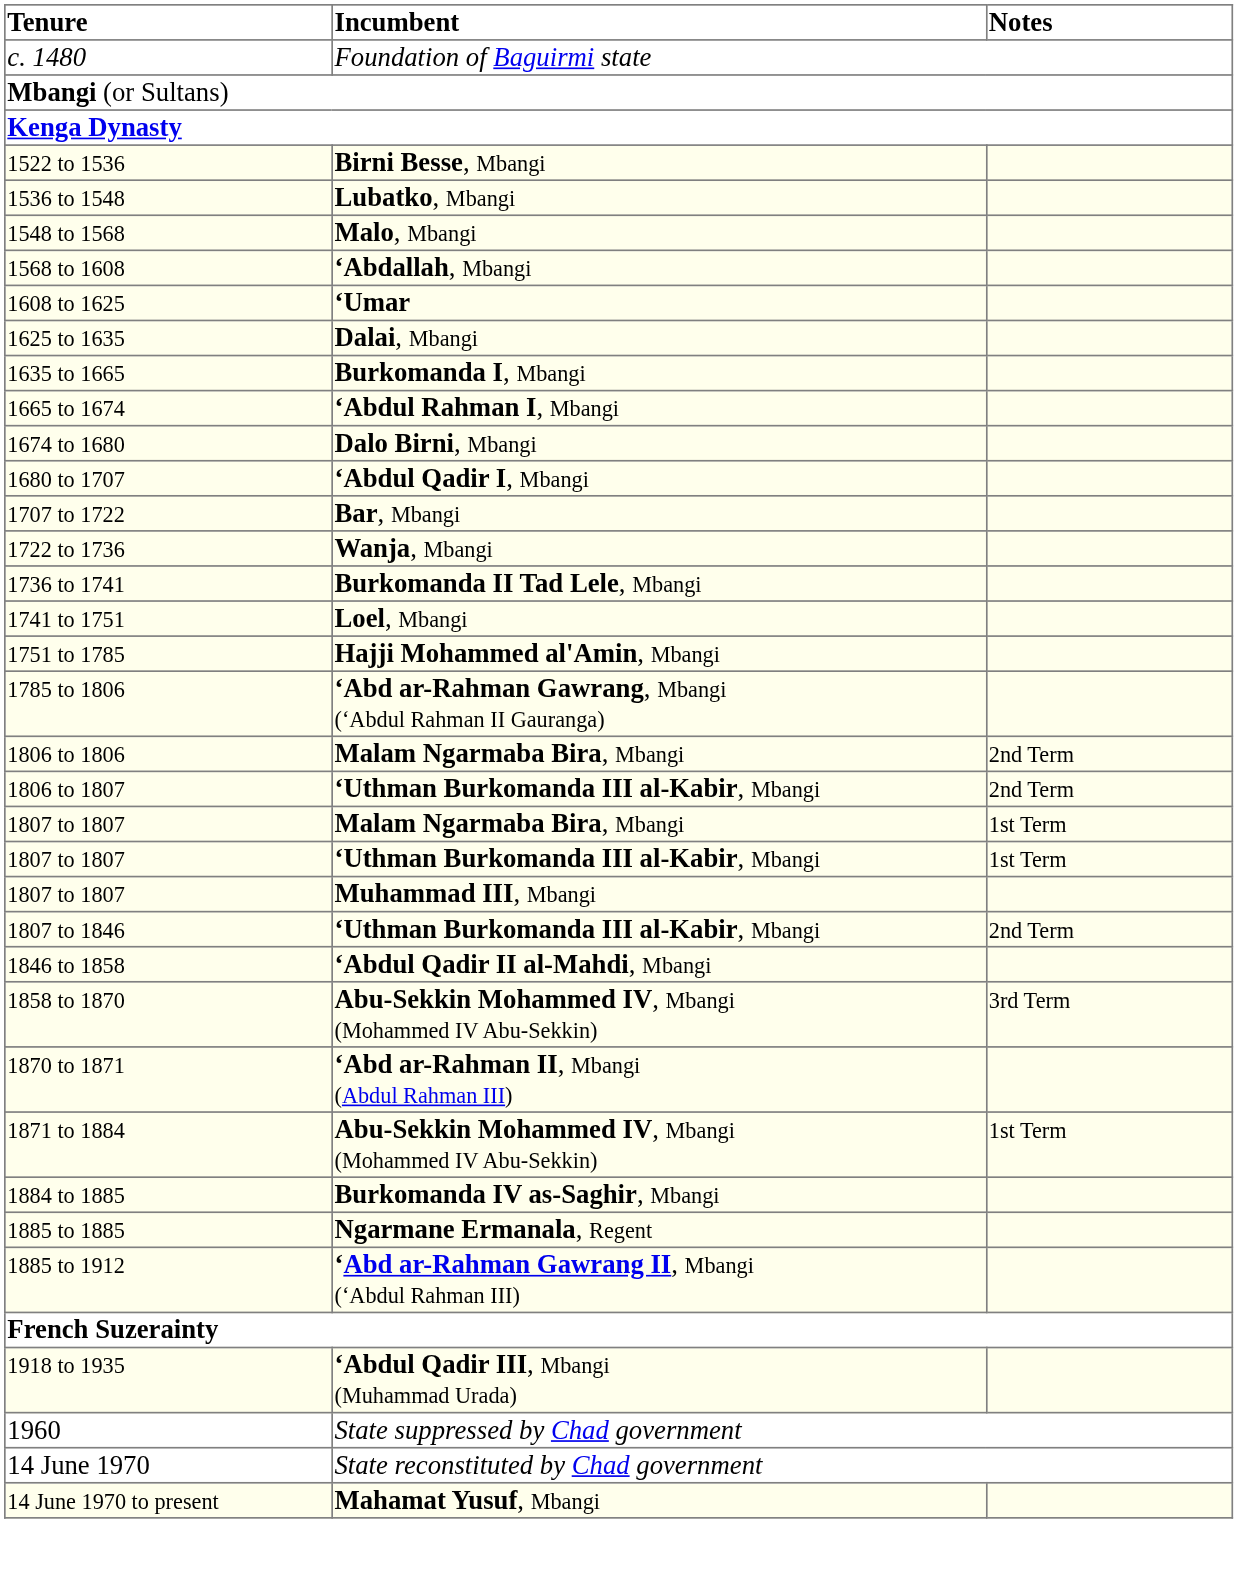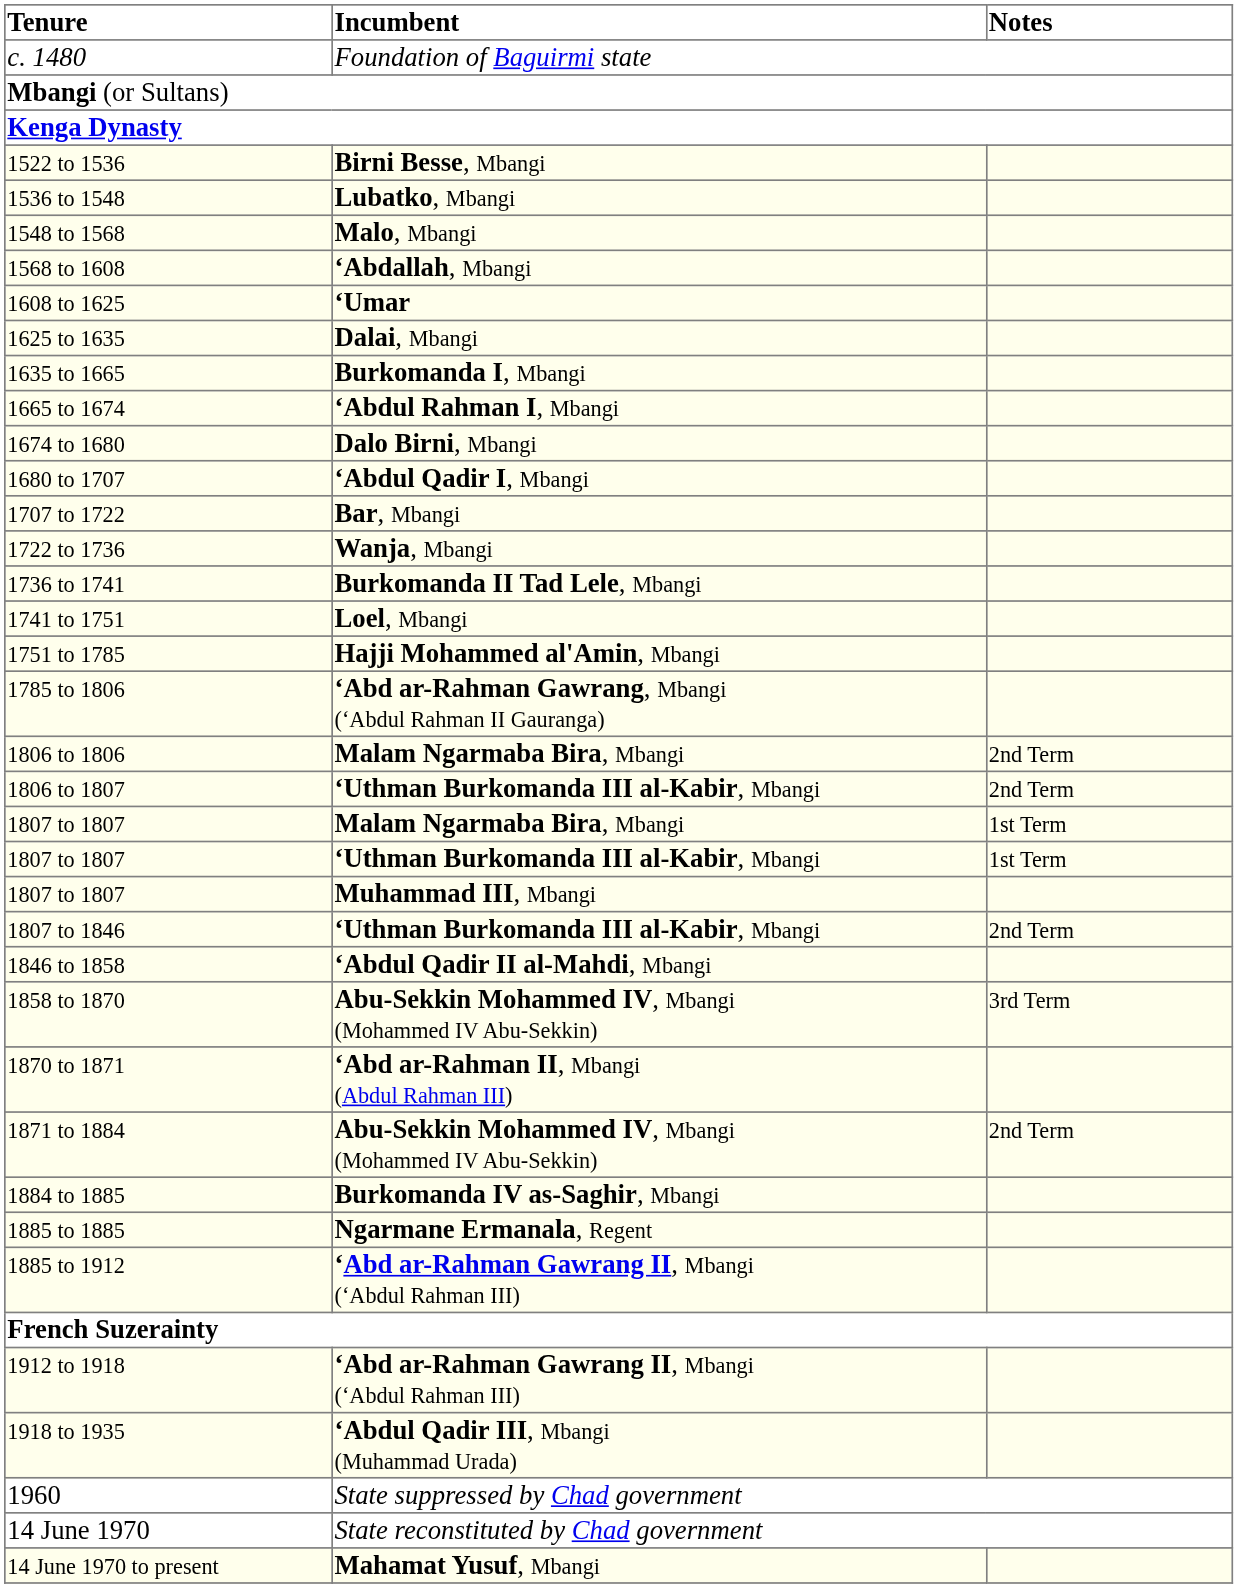 <table border=1 style="border-collapse: collapse">
 <tr align=left>
 <th width="20%">Tenure</th>
 <th width="40%">Incumbent</th>
 <th width="15%">Notes</th>
 </tr>
 <tr valign=top>
 <td><em>c. 1480</em></td>
 <td colspan="2"><em>Foundation of <a href='#'>Baguirmi</a> state</em></td>
 </tr>
 <tr valign=top>
 <td colspan="3"><strong>Mbangi</strong> (or Sultans)</td>
 </tr>
 <tr valign=top>
 <td colspan="3"><strong><a href='#'>Kenga Dynasty</a></strong></td>
 </tr>
 <tr valign=top bgcolor="#ffffec">
 <td><small>1522 to 1536</small></td>
 <td><strong>Birni Besse</strong>, <small>Mbangi</small></td>
 <td> </td>
 </tr>
 <tr valign=top bgcolor="#ffffec">
 <td><small>1536 to 1548</small></td>
 <td><strong>Lubatko</strong>, <small>Mbangi</small></td>
 <td> </td>
 </tr>
 <tr valign=top bgcolor="#ffffec">
 <td><small>1548 to 1568</small></td>
 <td><strong>Malo</strong>, <small>Mbangi</small></td>
 <td> </td>
 </tr>
 <tr valign=top bgcolor="#ffffec">
 <td><small>1568 to 1608</small></td>
 <td><strong>‘Abdallah</strong>, <small>Mbangi</small></td>
 <td> </td>
 </tr>
 <tr valign=top bgcolor="#ffffec">
 <td><small>1608 to 1625</small></td>
 <td><strong>‘Umar</strong></td>
 <td> </td>
 </tr>
 <tr valign=top bgcolor="#ffffec">
 <td><small>1625 to 1635</small></td>
 <td><strong>Dalai</strong>, <small>Mbangi</small></td>
 <td> </td>
 </tr>
 <tr valign=top bgcolor="#ffffec">
 <td><small>1635 to 1665</small></td>
 <td><strong>Burkomanda I</strong>, <small>Mbangi</small></td>
 <td> </td>
 </tr>
 <tr valign=top bgcolor="#ffffec">
 <td><small>1665 to 1674</small></td>
 <td><strong>‘Abdul Rahman I</strong>, <small>Mbangi</small></td>
 <td> </td>
 </tr>
 <tr valign=top bgcolor="#ffffec">
 <td><small>1674 to 1680</small></td>
 <td><strong>Dalo Birni</strong>, <small>Mbangi</small></td>
 <td> </td>
 </tr>
 <tr valign=top bgcolor="#ffffec">
 <td><small>1680 to 1707</small></td>
 <td><strong>‘Abdul Qadir I</strong>, <small>Mbangi</small></td>
 <td> </td>
 </tr>
 <tr valign=top bgcolor="#ffffec">
 <td><small>1707 to 1722</small></td>
 <td><strong>Bar</strong>, <small>Mbangi</small></td>
 <td> </td>
 </tr>
 <tr valign=top bgcolor="#ffffec">
 <td><small>1722 to 1736</small></td>
 <td><strong>Wanja</strong>, <small>Mbangi</small></td>
 <td> </td>
 </tr>
 <tr valign=top bgcolor="#ffffec">
 <td><small>1736 to 1741</small></td>
 <td><strong>Burkomanda II Tad Lele</strong>, <small>Mbangi</small></td>
 <td> </td>
 </tr>
 <tr valign=top bgcolor="#ffffec">
 <td><small>1741 to 1751</small></td>
 <td><strong>Loel</strong>, <small>Mbangi</small></td>
 <td> </td>
 </tr>
 <tr valign=top bgcolor="#ffffec">
 <td><small>1751 to 1785</small></td>
 <td><strong>Hajji Mohammed al'Amin</strong>, <small>Mbangi</small></td>
 <td> </td>
 </tr>
 <tr valign=top bgcolor="#ffffec">
 <td><small>1785 to 1806</small></td>
 <td><strong>‘Abd ar-Rahman Gawrang</strong>, <small>Mbangi <br>(‘Abdul Rahman II Gauranga)</small></td>
 <td> </td>
 </tr>
 <tr valign=top bgcolor="#ffffec">
 <td><small>1806 to 1806</small></td>
 <td><strong>Malam Ngarmaba Bira</strong>, <small>Mbangi</small></td>
 <td><small>2nd Term</small></td>
 </tr>
 <tr valign=top bgcolor="#ffffec">
 <td><small>1806 to 1807</small></td>
 <td><strong>‘Uthman Burkomanda III al-Kabir</strong>, <small>Mbangi</small></td>
 <td><small>2nd Term</small></td>
 </tr>
 <tr valign=top bgcolor="#ffffec">
 <td><small>1807 to 1807</small></td>
 <td><strong>Malam Ngarmaba Bira</strong>, <small>Mbangi </small></td>
 <td><small>1st Term</small></td>
 </tr>
 <tr valign=top bgcolor="#ffffec">
 <td><small>1807 to 1807</small></td>
 <td><strong>‘Uthman Burkomanda III al-Kabir</strong>, <small>Mbangi</small></td>
 <td><small>1st Term</small></td>
 </tr>
 <tr valign=top bgcolor="#ffffec">
 <td><small>1807 to 1807</small></td>
 <td><strong>Muhammad III</strong>, <small>Mbangi</small></td>
 <td> </td>
 </tr>
 <tr valign=top bgcolor="#ffffec">
 <td><small>1807 to 1846</small></td>
 <td><strong>‘Uthman Burkomanda III al-Kabir</strong>, <small>Mbangi</small></td>
 <td><small>2nd Term</small></td>
 </tr>
 <tr valign=top bgcolor="#ffffec">
 <td><small>1846 to 1858</small></td>
 <td><strong>‘Abdul Qadir II al-Mahdi</strong>, <small>Mbangi</small></td>
 <td> </td>
 </tr>
 <tr valign=top bgcolor="#ffffec">
 <td><small>1858 to 1870</small></td>
 <td><strong>Abu-Sekkin Mohammed IV</strong>, <small>Mbangi <br>(Mohammed IV Abu-Sekkin)</small></td>
 <td><small>3rd Term</small></td>
 </tr>
 <tr valign=top bgcolor="#ffffec">
 <td><small>1870 to 1871</small></td>
 <td><strong>‘Abd ar-Rahman II</strong>, <small>Mbangi <br>(<a href='#'>Abdul Rahman III</a>)</small></td>
 <td> </td>
 </tr>
 <tr valign=top bgcolor="#ffffec">
 <td><small>1871 to 1884</small></td>
 <td><strong>Abu-Sekkin Mohammed IV</strong>, <small>Mbangi <br>(Mohammed IV Abu-Sekkin)</small></td>
-<td><small>1st Term</small></td>
+<td><small>2nd Term</small></td>
 </tr>
 <tr valign=top bgcolor="#ffffec">
 <td><small>1884 to 1885</small></td>
 <td><strong>Burkomanda IV as-Saghir</strong>, <small>Mbangi</small></td>
 <td> </td>
 </tr>
 <tr valign=top bgcolor="#ffffec">
 <td><small>1885 to 1885</small></td>
 <td><strong>Ngarmane Ermanala</strong>, <small>Regent</small></td>
 <td> </td>
 </tr>
 <tr valign=top bgcolor="#ffffec">
 <td><small>1885 to 1912</small></td>
 <td><strong>‘<a href='#'>Abd ar-Rahman Gawrang II</a></strong>, <small>Mbangi <br>(‘Abdul Rahman III)</small></td>
 <td> </td>
 </tr>
 <tr valign=top>
 <td colspan="3"><strong>French Suzerainty</strong></td>
 </tr>
 <tr valign=top bgcolor="#ffffec">
+<td><small>1912 to 1918</small></td>
+<td><strong>‘Abd ar-Rahman Gawrang II</strong>, <small>Mbangi <br>(‘Abdul Rahman III)</small></td>
+<td> </td>
+</tr>
+<tr valign=top bgcolor="#ffffec">
 <td><small>1918 to 1935</small></td>
 <td><strong>‘Abdul Qadir III</strong>, <small>Mbangi <br>(Muhammad Urada)</small></td>
 <td> </td>
 </tr>
 <tr valign=top>
 <td>1960</td>
 <td colspan="2"><em>State suppressed by <a href='#'>Chad</a> government</em></td>
 </tr>
 <tr valign=top>
 <td>14 June 1970</td>
 <td colspan="2"><em>State reconstituted by <a href='#'>Chad</a> government</em></td>
 </tr>
 <tr valign=top bgcolor="#ffffec">
 <td><small>14 June 1970 to present</small></td>
 <td><strong>Mahamat Yusuf</strong>, <small>Mbangi</small></td>
 <td> </td>
 </tr>
 </table>
